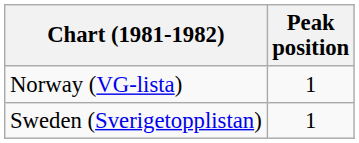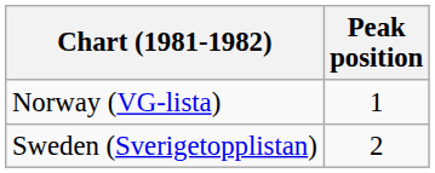 <table class="wikitable">
 <tr>
 <th>Chart (1981-1982)</th>
 <th>Peak<br>position</th>
 </tr>
 <tr>
 <td>Norway (<a href='#'>VG-lista</a>)</td>
 <td align="center">1</td>
 </tr>
 <tr>
 <td>Sweden (<a href='#'>Sverigetopplistan</a>)</td>
-<td align="center">1</td>
+<td align="center">2</td>
 </tr>
 </table>
